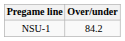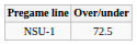 <table class="wikitable">
 <tr align="center">
 <th style=>Pregame line</th>
 <th style=>Over/under</th>
 </tr>
 <tr align="center">
 <td> NSU-1</td>
-<td> 84.2</td>
+<td> 72.5</td>
 </tr>
 </table>
